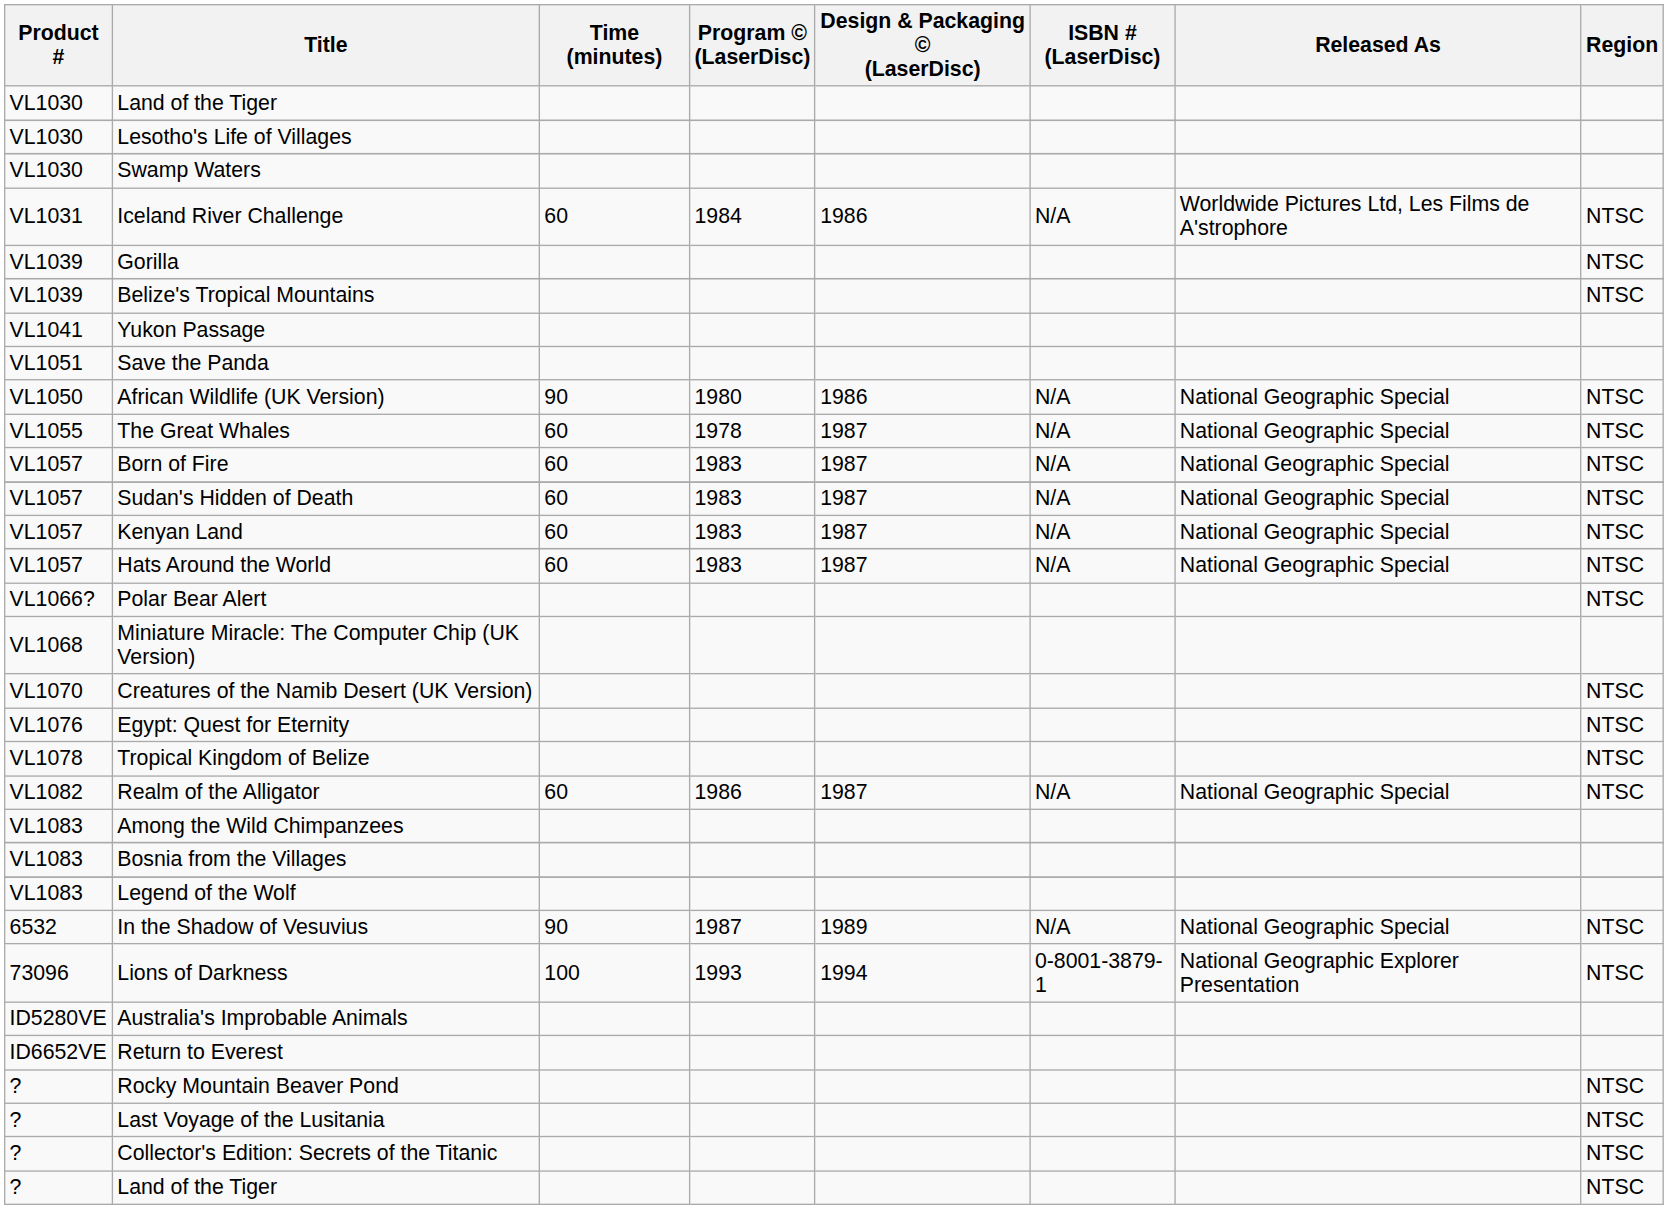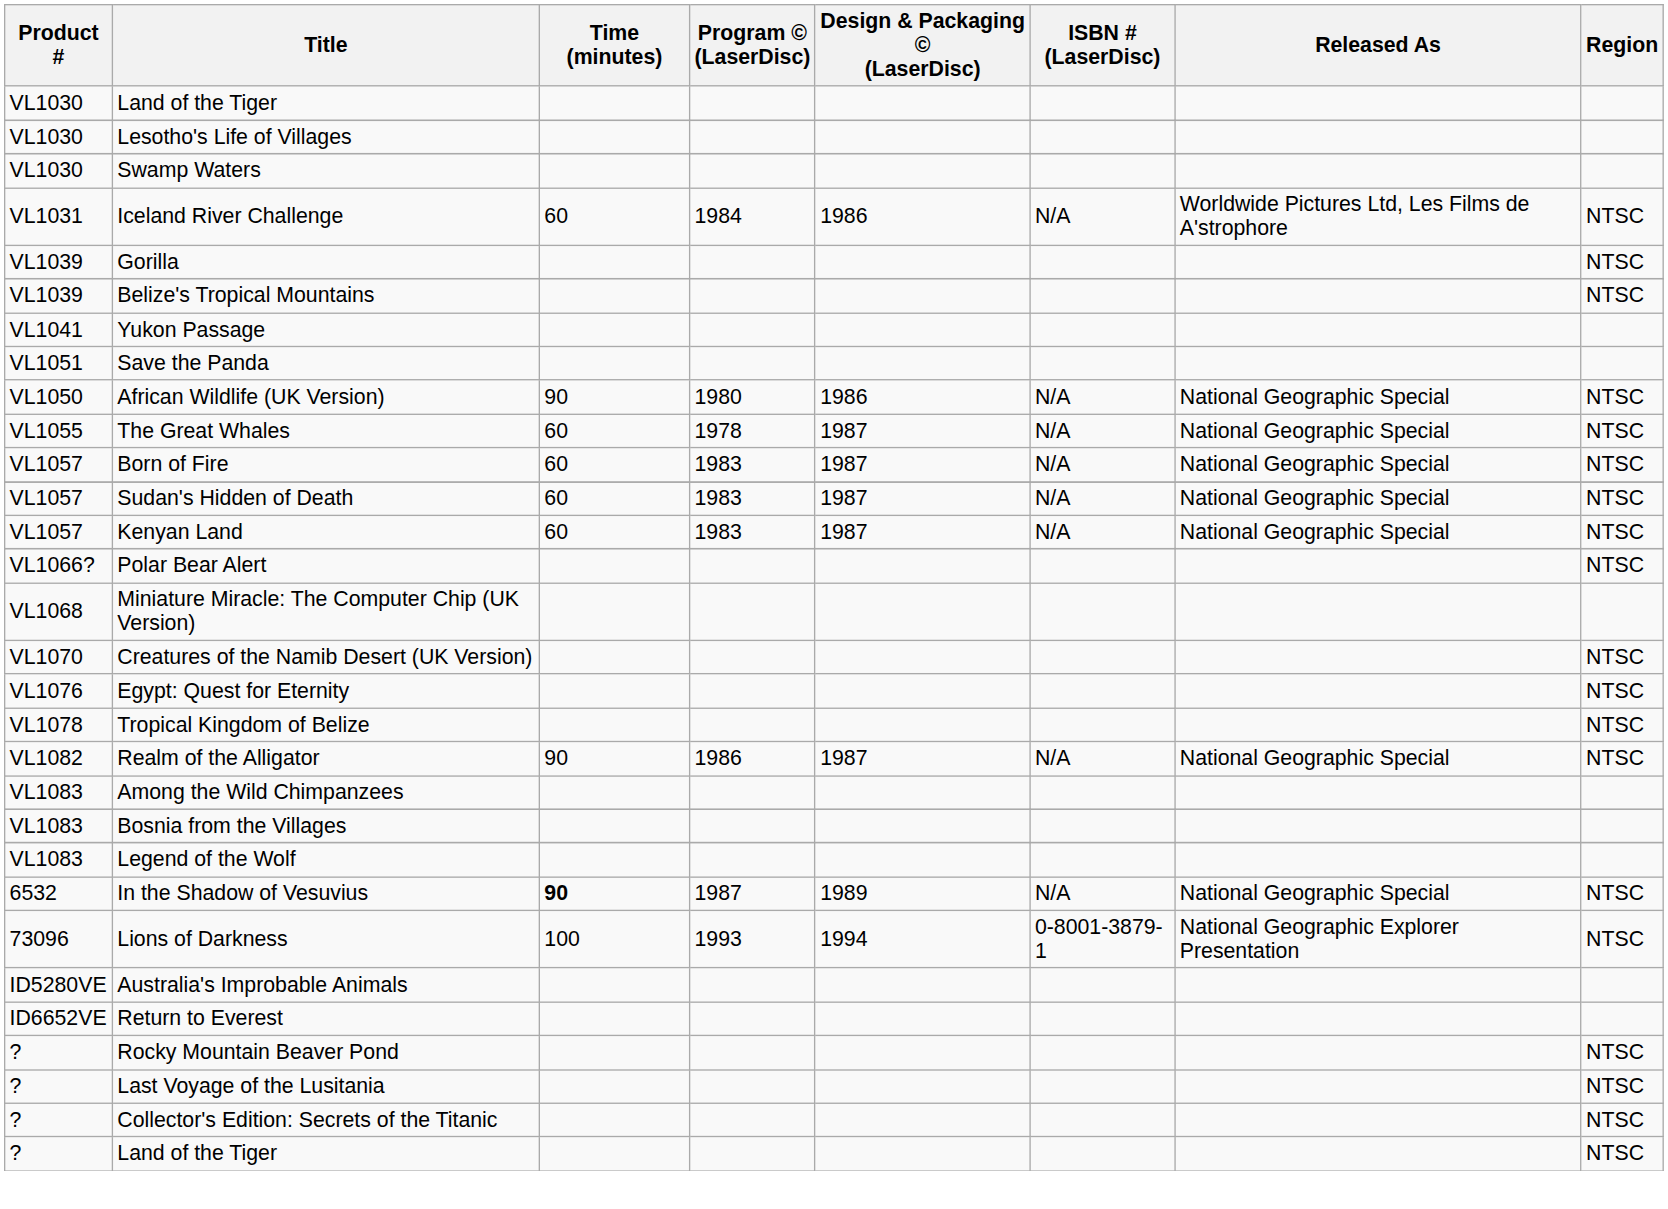 <table class="wikitable sortable">
 <tr>
 <th>Product #</th>
 <th>Title</th>
 <th>Time (minutes)</th>
 <th>Program ©<br>(LaserDisc)</th>
 <th>Design & Packaging ©<br>(LaserDisc)</th>
 <th>ISBN #<br>(LaserDisc)</th>
 <th>Released As</th>
 <th>Region</th>
 </tr>
 <tr>
 <td>VL1030</td>
 <td>Land of the Tiger</td>
 <td></td>
 <td></td>
 <td></td>
 <td></td>
 <td></td>
 <td></td>
 </tr>
 <tr>
 </tr>
 <tr>
 <td>VL1030</td>
 <td>Lesotho's Life of Villages</td>
 <td></td>
 <td></td>
 <td></td>
 <td></td>
 <td></td>
 <td></td>
 </tr>
 <tr>
 </tr>
 <tr>
 <td>VL1030</td>
 <td>Swamp Waters</td>
 <td></td>
 <td></td>
 <td></td>
 <td></td>
 <td></td>
 <td></td>
 </tr>
 <tr>
 <td>VL1031</td>
 <td>Iceland River Challenge</td>
 <td>60</td>
 <td>1984</td>
 <td>1986</td>
 <td>N/A</td>
 <td>Worldwide Pictures Ltd, Les Films de A'strophore</td>
 <td>NTSC</td>
 </tr>
 <tr>
 <td>VL1039</td>
 <td>Gorilla</td>
 <td></td>
 <td></td>
 <td></td>
 <td></td>
 <td></td>
 <td>NTSC</td>
 </tr>
 <tr>
 </tr>
 <tr>
 <td>VL1039</td>
 <td>Belize's Tropical Mountains</td>
 <td></td>
 <td></td>
 <td></td>
 <td></td>
 <td></td>
 <td>NTSC</td>
 </tr>
 <tr>
 <td>VL1041</td>
 <td>Yukon Passage</td>
 <td></td>
 <td></td>
 <td></td>
 <td></td>
 <td></td>
 <td></td>
 </tr>
 <tr>
 <td>VL1051</td>
 <td>Save the Panda</td>
 <td></td>
 <td></td>
 <td></td>
 <td></td>
 <td></td>
 <td></td>
 </tr>
 <tr>
 <td>VL1050</td>
 <td>African Wildlife (UK Version)</td>
 <td>90</td>
 <td>1980</td>
 <td>1986</td>
 <td>N/A</td>
 <td>National Geographic Special</td>
 <td>NTSC</td>
 </tr>
 <tr>
 <td>VL1055</td>
 <td>The Great Whales</td>
 <td>60</td>
 <td>1978</td>
 <td>1987</td>
 <td>N/A</td>
 <td>National Geographic Special</td>
 <td>NTSC</td>
 </tr>
 <tr>
 <td>VL1057</td>
 <td>Born of Fire</td>
 <td>60</td>
 <td>1983</td>
 <td>1987</td>
 <td>N/A</td>
 <td>National Geographic Special</td>
 <td>NTSC</td>
 </tr>
 <tr>
 </tr>
 <tr>
 <td>VL1057</td>
 <td>Sudan's Hidden of Death</td>
 <td>60</td>
 <td>1983</td>
 <td>1987</td>
 <td>N/A</td>
 <td>National Geographic Special</td>
 <td>NTSC</td>
 </tr>
 <tr>
 <td>VL1057</td>
 <td>Kenyan Land</td>
 <td>60</td>
 <td>1983</td>
 <td>1987</td>
 <td>N/A</td>
 <td>National Geographic Special</td>
 <td>NTSC</td>
 </tr>
 <tr>
 </tr>
 <tr>
-<td>VL1057</td>
-<td>Hats Around the World</td>
-<td>60</td>
-<td>1983</td>
-<td>1987</td>
-<td>N/A</td>
-<td>National Geographic Special</td>
-<td>NTSC</td>
-</tr>
-<tr>
 <td>VL1066?</td>
 <td>Polar Bear Alert</td>
 <td></td>
 <td></td>
 <td></td>
 <td></td>
 <td></td>
 <td>NTSC</td>
 </tr>
 <tr>
 <td>VL1068</td>
 <td>Miniature Miracle: The Computer Chip (UK Version)</td>
 <td></td>
 <td></td>
 <td></td>
 <td></td>
 <td></td>
 <td></td>
 </tr>
 <tr>
 <td>VL1070</td>
 <td>Creatures of the Namib Desert (UK Version)</td>
 <td></td>
 <td></td>
 <td></td>
 <td></td>
 <td></td>
 <td>NTSC</td>
 </tr>
 <tr>
 <td>VL1076</td>
 <td>Egypt: Quest for Eternity</td>
 <td></td>
 <td></td>
 <td></td>
 <td></td>
 <td></td>
 <td>NTSC</td>
 </tr>
 <tr>
 <td>VL1078</td>
 <td>Tropical Kingdom of Belize</td>
 <td></td>
 <td></td>
 <td></td>
 <td></td>
 <td></td>
 <td>NTSC</td>
 </tr>
 <tr>
 <td>VL1082</td>
 <td>Realm of the Alligator</td>
-<td>60</td>
+<td>90</td>
 <td>1986</td>
 <td>1987</td>
 <td>N/A</td>
 <td>National Geographic Special</td>
 <td>NTSC</td>
 </tr>
 <tr>
 <td>VL1083</td>
 <td>Among the Wild Chimpanzees</td>
 <td></td>
 <td></td>
 <td></td>
 <td></td>
 <td></td>
 <td></td>
 </tr>
 <tr>
 </tr>
 <tr>
 <td>VL1083</td>
 <td>Bosnia from the Villages</td>
 <td></td>
 <td></td>
 <td></td>
 <td></td>
 <td></td>
 <td></td>
 </tr>
 <tr>
 </tr>
 <tr>
 <td>VL1083</td>
 <td>Legend of the Wolf</td>
 <td></td>
 <td></td>
 <td></td>
 <td></td>
 <td></td>
 <td></td>
 </tr>
 <tr>
 <td>6532</td>
 <td>In the Shadow of Vesuvius</td>
-<td>90</td>
+<td><strong>90</strong></td>
 <td>1987</td>
 <td>1989</td>
 <td>N/A</td>
 <td>National Geographic Special</td>
 <td>NTSC</td>
 </tr>
 <tr>
 <td>73096</td>
 <td>Lions of Darkness</td>
 <td>100</td>
 <td>1993</td>
 <td>1994</td>
 <td>0-8001-3879-1</td>
 <td>National Geographic Explorer Presentation</td>
 <td>NTSC</td>
 </tr>
 <tr>
 <td>ID5280VE</td>
 <td>Australia's Improbable Animals</td>
 <td></td>
 <td></td>
 <td></td>
 <td></td>
 <td></td>
 <td></td>
 </tr>
 <tr>
 <td>ID6652VE</td>
 <td>Return to Everest</td>
 <td></td>
 <td></td>
 <td></td>
 <td></td>
 <td></td>
 <td></td>
 </tr>
 <tr>
 <td>?</td>
 <td>Rocky Mountain Beaver Pond</td>
 <td></td>
 <td></td>
 <td></td>
 <td></td>
 <td></td>
 <td>NTSC</td>
 </tr>
 <tr>
 <td>?</td>
 <td>Last Voyage of the Lusitania</td>
 <td></td>
 <td></td>
 <td></td>
 <td></td>
 <td></td>
 <td>NTSC</td>
 </tr>
 <tr>
 <td>?</td>
 <td>Collector's Edition: Secrets of the Titanic</td>
 <td></td>
 <td></td>
 <td></td>
 <td></td>
 <td></td>
 <td>NTSC</td>
 </tr>
 <tr>
 <td>?</td>
 <td>Land of the Tiger</td>
 <td></td>
 <td></td>
 <td></td>
 <td></td>
 <td></td>
 <td>NTSC</td>
 </tr>
 </table>
